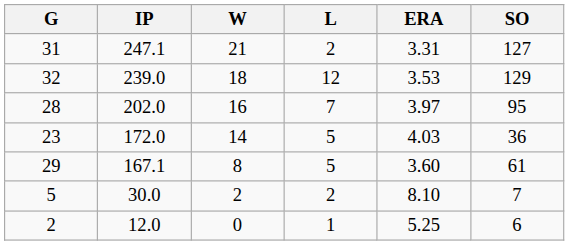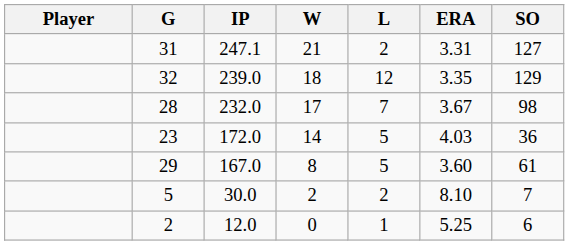 <table class="wikitable sortable">
 <tr>
+<th bgcolor="#DDDDFF" width="16%">Player</th>
 <th bgcolor="#DDDDFF" width="9%">G</th>
 <th bgcolor="#DDDDFF" width="9%">IP</th>
 <th bgcolor="#DDDDFF" width="9%">W</th>
 <th bgcolor="#DDDDFF" width="9%">L</th>
 <th bgcolor="#DDDDFF" width="9%">ERA</th>
 <th bgcolor="#DDDDFF" width="9%">SO</th>
 </tr>
 <tr align="center">
+<td></td>
 <td>31</td>
 <td>247.1</td>
 <td>21</td>
 <td>2</td>
 <td>3.31</td>
 <td>127</td>
 </tr>
 <tr align=center>
+<td></td>
 <td>32</td>
 <td>239.0</td>
 <td>18</td>
 <td>12</td>
-<td>3.53</td>
+<td>3.35</td>
 <td>129</td>
 </tr>
 <tr align="center">
+<td></td>
 <td>28</td>
-<td>202.0</td>
-<td>16</td>
+<td>232.0</td>
+<td>17</td>
 <td>7</td>
-<td>3.97</td>
-<td>95</td>
+<td>3.67</td>
+<td>98</td>
 </tr>
 <tr align="center">
+<td></td>
 <td>23</td>
 <td>172.0</td>
 <td>14</td>
 <td>5</td>
 <td>4.03</td>
 <td>36</td>
 </tr>
 <tr align="center">
+<td></td>
 <td>29</td>
-<td>167.1</td>
+<td>167.0</td>
 <td>8</td>
 <td>5</td>
 <td>3.60</td>
 <td>61</td>
 </tr>
 <tr align="center">
+<td></td>
 <td>5</td>
 <td>30.0</td>
 <td>2</td>
 <td>2</td>
 <td>8.10</td>
 <td>7</td>
 </tr>
 <tr align="center">
+<td></td>
 <td>2</td>
 <td>12.0</td>
 <td>0</td>
 <td>1</td>
 <td>5.25</td>
 <td>6</td>
 </tr>
 </table>
